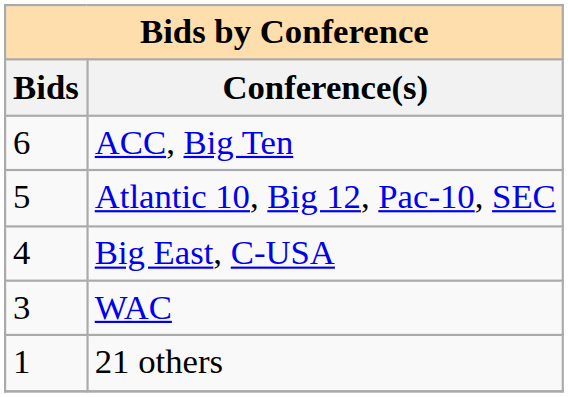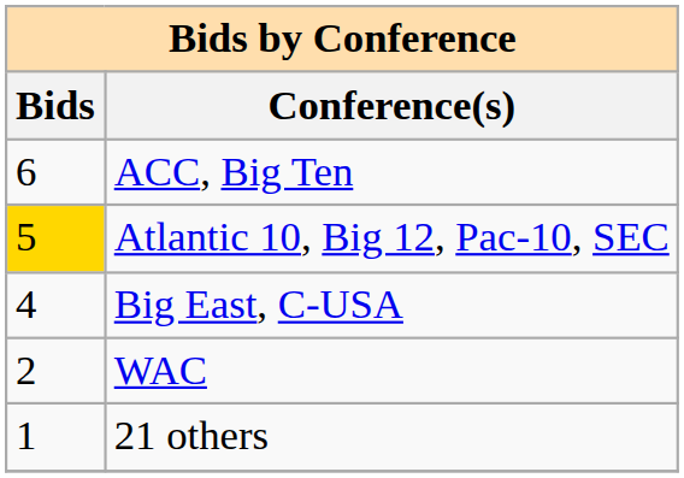 <table class="wikitable">
 <tr>
 <th colspan="5" style="background:#ffdead;">Bids by Conference</th>
 </tr>
 <tr>
 <th>Bids</th>
 <th>Conference(s)</th>
 </tr>
 <tr>
 <td>6</td>
 <td><a href='#'>ACC</a>, <a href='#'>Big Ten</a></td>
 </tr>
 <tr>
-<td>5</td>
+<td style="background: gold;">5</td>
 <td><a href='#'>Atlantic 10</a>, <a href='#'>Big 12</a>, <a href='#'>Pac-10</a>, <a href='#'>SEC</a></td>
 </tr>
 <tr>
 <td>4</td>
 <td><a href='#'>Big East</a>, <a href='#'>C-USA</a></td>
 </tr>
 <tr>
-<td>3</td>
+<td>2</td>
 <td><a href='#'>WAC</a></td>
 </tr>
 <tr>
 <td>1</td>
 <td>21 others</td>
 </tr>
 <tr>
 </tr>
 </table>
